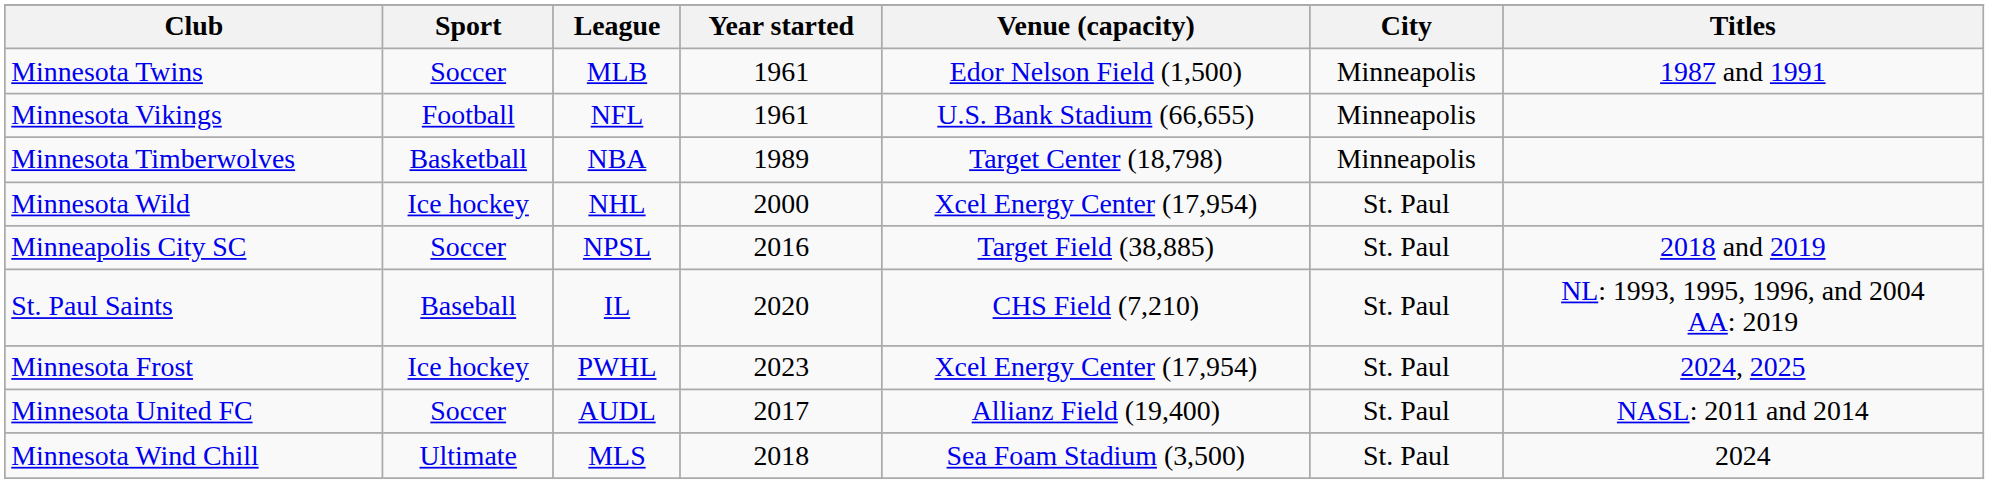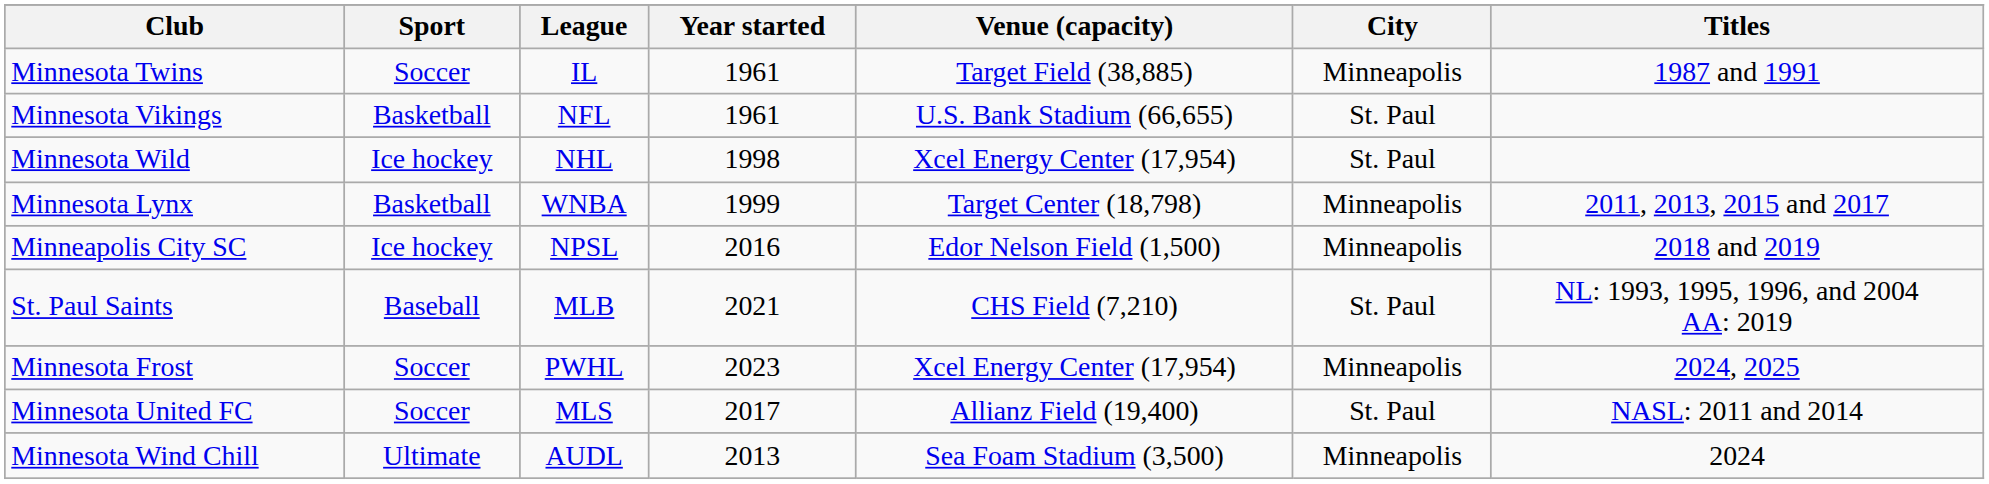 <table class="wikitable sortable" style="width:90%; text-align:center;">
 <tr>
 </tr>
 <tr>
 <th>Club</th>
 <th>Sport</th>
 <th>League</th>
 <th>Year started</th>
 <th>Venue (capacity)</th>
 <th>City</th>
 <th>Titles</th>
 </tr>
 <tr>
 <td align=left><a href='#'>Minnesota Twins</a></td>
 <td><a href='#'>Soccer</a></td>
-<td><a href='#'>MLB</a></td>
+<td><a href='#'>IL</a></td>
 <td>1961</td>
-<td><a href='#'>Edor Nelson Field</a> (1,500)</td>
+<td><a href='#'>Target Field</a> (38,885)</td>
 <td>Minneapolis</td>
 <td><a href='#'>1987</a> and <a href='#'>1991</a></td>
 </tr>
 <tr>
 <td align=left><a href='#'>Minnesota Vikings</a></td>
-<td><a href='#'>Football</a></td>
+<td><a href='#'>Basketball</a></td>
 <td><a href='#'>NFL</a></td>
 <td>1961</td>
 <td><a href='#'>U.S. Bank Stadium</a> (66,655)</td>
-<td>Minneapolis</td>
-<td></td>
-</tr>
-<tr>
-<td align=left><a href='#'>Minnesota Timberwolves</a></td>
-<td><a href='#'>Basketball</a></td>
-<td><a href='#'>NBA</a></td>
-<td>1989</td>
-<td><a href='#'>Target Center</a> (18,798)</td>
-<td>Minneapolis</td>
+<td>St. Paul</td>
 <td></td>
 </tr>
 <tr>
 <td align="left"><a href='#'>Minnesota Wild</a></td>
 <td><a href='#'>Ice hockey</a></td>
 <td><a href='#'>NHL</a></td>
-<td>2000</td>
+<td>1998</td>
 <td><a href='#'>Xcel Energy Center</a> (17,954)</td>
 <td>St. Paul</td>
 <td></td>
 </tr>
 <tr>
+<td align=left><a href='#'>Minnesota Lynx</a></td>
+<td><a href='#'>Basketball</a></td>
+<td><a href='#'>WNBA</a></td>
+<td>1999</td>
+<td><a href='#'>Target Center</a> (18,798)</td>
+<td>Minneapolis</td>
+<td><a href='#'>2011</a>, <a href='#'>2013</a>, <a href='#'>2015</a> and <a href='#'>2017</a></td>
+</tr>
+<tr>
 <td align=left><a href='#'>Minneapolis City SC</a></td>
-<td><a href='#'>Soccer</a></td>
+<td><a href='#'>Ice hockey</a></td>
 <td><a href='#'>NPSL</a></td>
 <td>2016</td>
-<td><a href='#'>Target Field</a> (38,885)</td>
-<td>St. Paul</td>
+<td><a href='#'>Edor Nelson Field</a> (1,500)</td>
+<td>Minneapolis</td>
 <td><a href='#'>2018</a> and <a href='#'>2019</a></td>
 </tr>
 <tr>
 <td align=left><a href='#'>St. Paul Saints</a></td>
 <td><a href='#'>Baseball</a></td>
-<td><a href='#'>IL</a></td>
-<td> 2020</td>
+<td><a href='#'>MLB</a></td>
+<td> 2021</td>
 <td><a href='#'>CHS Field</a> (7,210)</td>
 <td>St. Paul</td>
 <td><a href='#'>NL</a>: 1993, 1995, 1996, and 2004<br><a href='#'>AA</a>: 2019</td>
 </tr>
 <tr>
 <td align=left><a href='#'>Minnesota Frost</a></td>
-<td><a href='#'>Ice hockey</a></td>
+<td><a href='#'>Soccer</a></td>
 <td><a href='#'>PWHL</a></td>
 <td>2023</td>
 <td><a href='#'>Xcel Energy Center</a> (17,954)</td>
-<td>St. Paul</td>
+<td>Minneapolis</td>
 <td><a href='#'>2024</a>, <a href='#'>2025</a></td>
 </tr>
 <tr>
 <td align=left><a href='#'>Minnesota United FC</a></td>
 <td><a href='#'>Soccer</a></td>
-<td><a href='#'>AUDL</a></td>
+<td><a href='#'>MLS</a></td>
 <td> 2017</td>
 <td><a href='#'>Allianz Field</a> (19,400)</td>
 <td>St. Paul</td>
 <td><a href='#'>NASL</a>: 2011 and 2014</td>
 </tr>
 <tr>
 <td align=left><a href='#'>Minnesota Wind Chill</a></td>
 <td><a href='#'>Ultimate</a></td>
-<td><a href='#'>MLS</a></td>
-<td>2018</td>
+<td><a href='#'>AUDL</a></td>
+<td>2013</td>
 <td><a href='#'>Sea Foam Stadium</a> (3,500)</td>
-<td>St. Paul</td>
+<td>Minneapolis</td>
 <td>2024</td>
 </tr>
 </table>
